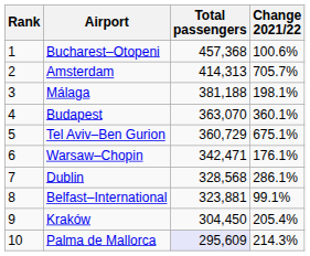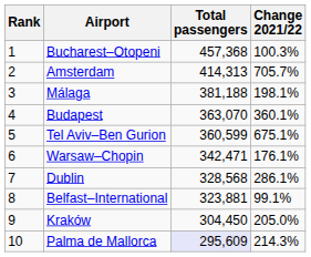 <table class="wikitable sortable">
 <tr>
 <th>Rank</th>
 <th>Airport</th>
 <th>Total<br>passengers</th>
 <th>Change<br>2021/22</th>
 </tr>
 <tr>
 <td>1</td>
 <td><a href='#'>Bucharest–Otopeni</a></td>
 <td align="right">457,368</td>
-<td> 100.6%</td>
+<td> 100.3%</td>
 </tr>
 <tr>
 <td>2</td>
 <td><a href='#'>Amsterdam</a></td>
 <td align='right'>414,313</td>
 <td> 705.7%</td>
 </tr>
 <tr>
 <td>3</td>
 <td><a href='#'>Málaga</a></td>
 <td align='right'>381,188</td>
 <td> 198.1%</td>
 </tr>
 <tr>
 <td>4</td>
 <td><a href='#'>Budapest</a></td>
 <td align='right'>363,070</td>
 <td> 360.1%</td>
 </tr>
 <tr>
 <td>5</td>
 <td><a href='#'>Tel Aviv–Ben Gurion</a></td>
-<td align='right'>360,729</td>
+<td align='right'>360,599</td>
 <td> 675.1%</td>
 </tr>
 <tr>
 <td>6</td>
 <td><a href='#'>Warsaw–Chopin</a></td>
 <td align='right'>342,471</td>
 <td> 176.1%</td>
 </tr>
 <tr>
 <td>7</td>
 <td><a href='#'>Dublin</a></td>
 <td align='right'>328,568</td>
 <td> 286.1%</td>
 </tr>
 <tr>
 <td>8</td>
 <td><a href='#'>Belfast–International</a></td>
 <td align='right'>323,881</td>
 <td> 99.1%</td>
 </tr>
 <tr>
 <td>9</td>
 <td><a href='#'>Kraków</a></td>
 <td align='right'>304,450</td>
-<td> 205.4%</td>
+<td> 205.0%</td>
 </tr>
 <tr>
 <td>10</td>
 <td><a href='#'>Palma de Mallorca</a></td>
 <td align='right' style="background: lavender;">295,609</td>
 <td> 214.3%</td>
 </tr>
 </table>
